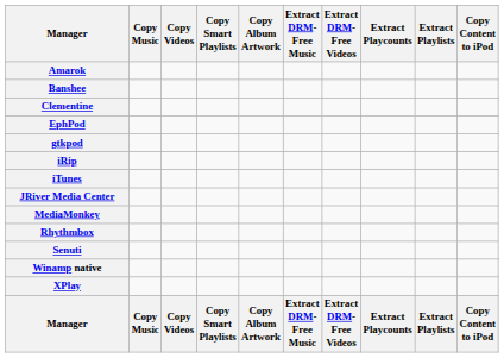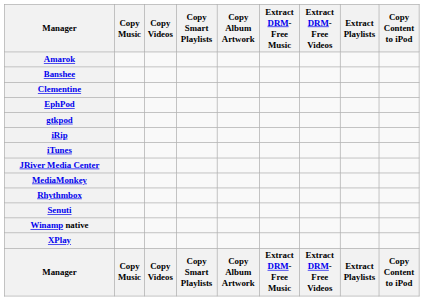 <table class="wikitable sortable" style="font-size: small; width: auto; text-align: center;">
 <tr>
 <th style="width:12em">Manager</th>
 <th>Copy Music</th>
 <th>Copy Videos</th>
 <th>Copy Smart Playlists</th>
 <th>Copy Album Artwork</th>
 <th>Extract <a href='#'>DRM</a>-Free Music</th>
 <th>Extract <a href='#'>DRM</a>-Free Videos</th>
-<th>Extract Playcounts</th>
 <th>Extract Playlists</th>
 <th>Copy Content to iPod</th>
 </tr>
 <tr>
 <th><a href='#'>Amarok</a></th>
-<td></td>
 <td></td>
 <td></td>
 <td></td>
 <td></td>
 <td></td>
 <td></td>
 <td></td>
 <td></td>
 </tr>
 <tr>
 <th><a href='#'>Banshee</a></th>
 <td></td>
 <td></td>
 <td></td>
 <td></td>
 <td></td>
 <td></td>
 <td></td>
 <td></td>
-<td></td>
 </tr>
 <tr>
 <th><a href='#'>Clementine</a></th>
-<td></td>
 <td></td>
 <td></td>
 <td></td>
 <td></td>
 <td></td>
 <td></td>
 <td></td>
 <td></td>
 </tr>
 <tr>
 <th><a href='#'>EphPod</a></th>
 <td></td>
 <td></td>
 <td></td>
 <td></td>
 <td></td>
 <td></td>
 <td></td>
 <td></td>
-<td></td>
 </tr>
 <tr>
 <th><a href='#'>gtkpod</a></th>
-<td></td>
 <td></td>
 <td></td>
 <td></td>
 <td></td>
 <td></td>
 <td></td>
 <td></td>
 <td></td>
 </tr>
 <tr>
 <th><a href='#'>iRip</a></th>
 <td></td>
 <td></td>
 <td></td>
 <td></td>
 <td></td>
 <td></td>
 <td></td>
 <td></td>
-<td></td>
 </tr>
 <tr>
 <th><a href='#'>iTunes</a></th>
-<td></td>
 <td></td>
 <td></td>
 <td></td>
 <td></td>
 <td></td>
 <td></td>
 <td></td>
 <td></td>
 </tr>
 <tr>
 <th><a href='#'>JRiver Media Center</a></th>
 <td></td>
 <td></td>
 <td></td>
 <td></td>
 <td></td>
 <td></td>
 <td></td>
 <td></td>
-<td></td>
 </tr>
 <tr>
 <th><a href='#'>MediaMonkey</a></th>
-<td></td>
 <td></td>
 <td></td>
 <td></td>
 <td></td>
 <td></td>
 <td></td>
 <td></td>
 <td></td>
 </tr>
 <tr>
 <th><a href='#'>Rhythmbox</a></th>
 <td></td>
 <td></td>
 <td></td>
 <td></td>
 <td></td>
 <td></td>
 <td></td>
 <td></td>
-<td></td>
 </tr>
 <tr>
 <th><a href='#'>Senuti</a></th>
-<td></td>
 <td></td>
 <td></td>
 <td></td>
 <td></td>
 <td></td>
 <td></td>
 <td></td>
 <td></td>
 </tr>
 <tr>
 <th><a href='#'>Winamp</a> native</th>
 <td></td>
 <td></td>
 <td></td>
 <td></td>
 <td></td>
 <td></td>
 <td></td>
 <td></td>
-<td></td>
 </tr>
 <tr>
 <th><a href='#'>XPlay</a></th>
-<td></td>
 <td></td>
 <td></td>
 <td></td>
 <td></td>
 <td></td>
 <td></td>
 <td></td>
 <td></td>
 </tr>
 <tr class="sortbottom">
 <th>Manager</th>
 <th>Copy Music</th>
 <th>Copy Videos</th>
 <th>Copy Smart Playlists</th>
 <th>Copy Album Artwork</th>
 <th>Extract <a href='#'>DRM</a>-Free Music</th>
 <th>Extract <a href='#'>DRM</a>-Free Videos</th>
-<th>Extract Playcounts</th>
 <th>Extract Playlists</th>
 <th>Copy Content to iPod</th>
 </tr>
 </table>
